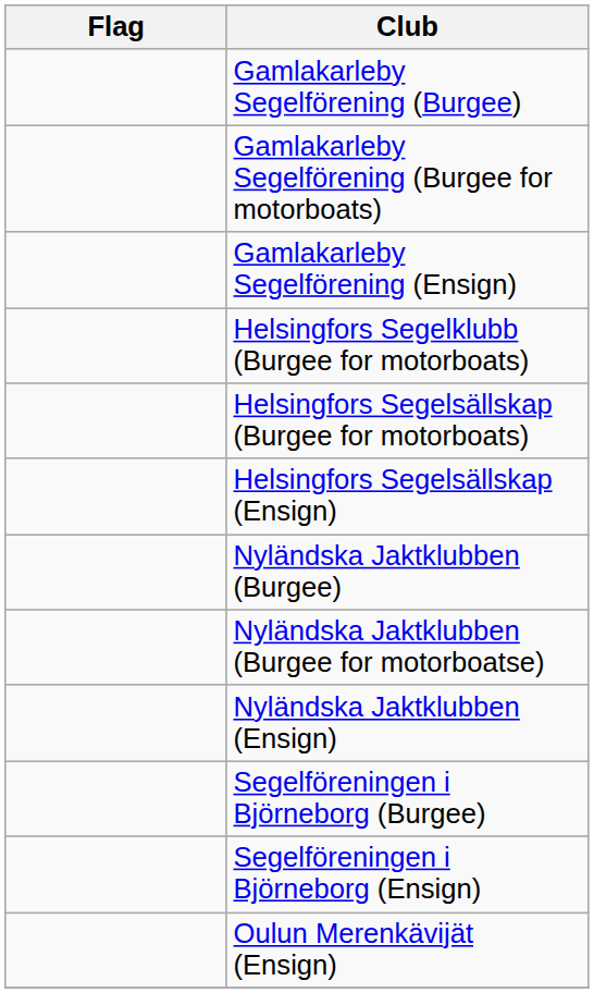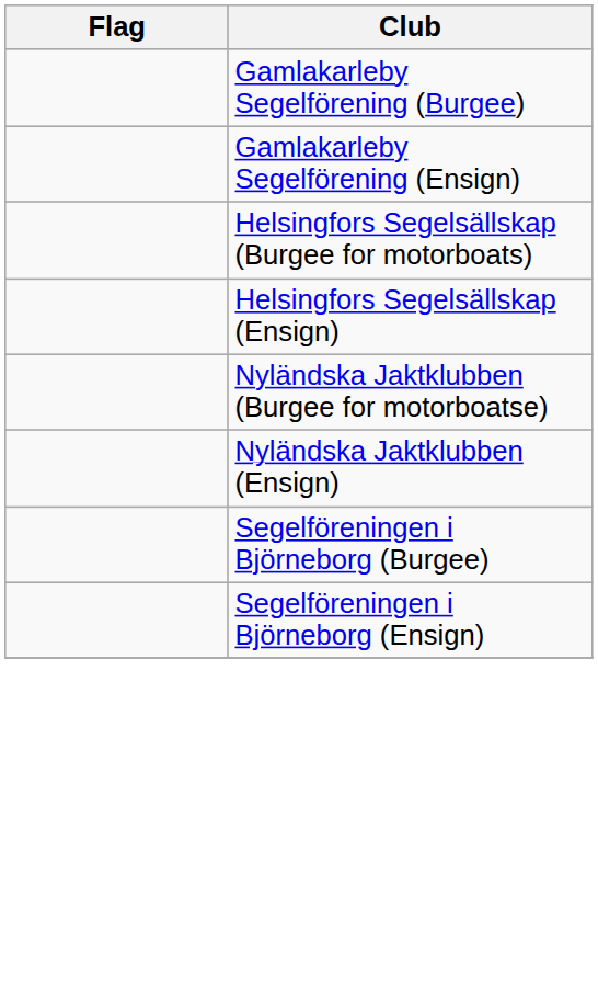 <table class="wikitable sortable">
 <tr>
 <th scope="col" style="width:120px;">Flag</th>
 <th scope="col" style="width:200px;">Club</th>
 </tr>
 <tr>
 <td></td>
 <td><a href='#'>Gamlakarleby Segelförening</a> (<a href='#'>Burgee</a>)</td>
 </tr>
 <tr>
 <td></td>
-<td><a href='#'>Gamlakarleby Segelförening</a> (Burgee for motorboats)</td>
-</tr>
-<tr>
-<td></td>
 <td><a href='#'>Gamlakarleby Segelförening</a> (Ensign)</td>
-</tr>
-<tr>
-<td></td>
-<td><a href='#'>Helsingfors Segelklubb</a> (Burgee for motorboats)</td>
 </tr>
 <tr>
 <td></td>
 <td><a href='#'>Helsingfors Segelsällskap</a> (Burgee for motorboats)</td>
 </tr>
 <tr>
 <td></td>
 <td><a href='#'>Helsingfors Segelsällskap</a> (Ensign)</td>
-</tr>
-<tr>
-<td></td>
-<td><a href='#'>Nyländska Jaktklubben</a> (Burgee)</td>
 </tr>
 <tr>
 <td></td>
 <td><a href='#'>Nyländska Jaktklubben</a> (Burgee for motorboatse)</td>
 </tr>
 <tr>
 <td></td>
 <td><a href='#'>Nyländska Jaktklubben</a> (Ensign)</td>
 </tr>
 <tr>
 <td></td>
 <td><a href='#'>Segelföreningen i Björneborg</a> (Burgee)</td>
 </tr>
 <tr>
 <td></td>
 <td><a href='#'>Segelföreningen i Björneborg</a> (Ensign)</td>
 </tr>
 <tr>
-<td></td>
-<td><a href='#'>Oulun Merenkävijät</a> (Ensign)</td>
-</tr>
-<tr>
 </tr>
 </table>
